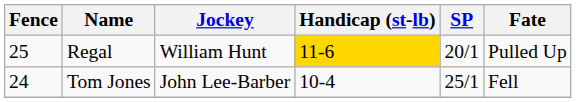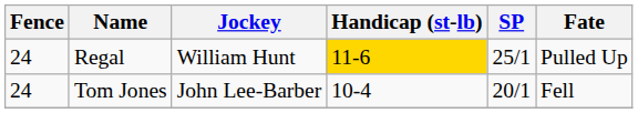 <table class="wikitable sortable">
 <tr>
 <th>Fence</th>
 <th>Name</th>
 <th><a href='#'>Jockey</a></th>
 <th>Handicap (<a href='#'>st</a>-<a href='#'>lb</a>)</th>
 <th><a href='#'>SP</a></th>
 <th>Fate</th>
 </tr>
 <tr>
-<td>25</td>
+<td>24</td>
 <td>Regal</td>
 <td>William Hunt</td>
 <td style="background: gold;">11-6</td>
-<td>20/1</td>
+<td>25/1</td>
 <td>Pulled Up</td>
 </tr>
 <tr>
 <td>24</td>
 <td>Tom Jones</td>
 <td>John Lee-Barber</td>
 <td>10-4</td>
-<td>25/1</td>
+<td>20/1</td>
 <td>Fell</td>
 </tr>
 <tr>
 </tr>
 </table>
